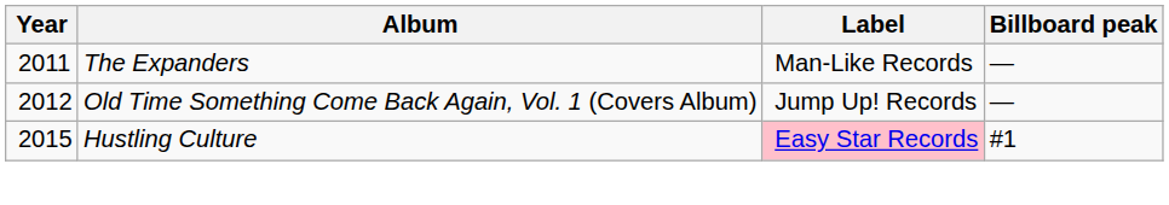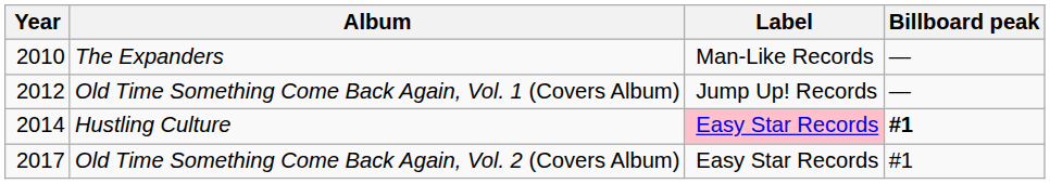 <table class="wikitable">
 <tr>
 <th>Year</th>
 <th>Album</th>
 <th>Label</th>
 <th>Billboard peak</th>
 </tr>
 <tr>
-<td> 2011</td>
+<td> 2010</td>
 <td><em>The Expanders</em></td>
 <td> Man-Like Records</td>
 <td>—</td>
 </tr>
 <tr>
 <td> 2012</td>
 <td><em>Old Time Something Come Back Again, Vol. 1</em> (Covers Album)</td>
 <td> Jump Up! Records</td>
 <td>—</td>
 </tr>
 <tr>
-<td> 2015</td>
+<td> 2014</td>
 <td><em>Hustling Culture</em></td>
 <td style="background: pink;"> <a href='#'>Easy Star Records</a></td>
+<td><strong>#1</strong></td>
+</tr>
+<tr>
+<td> 2017</td>
+<td><em>Old Time Something Come Back Again, Vol. 2</em> (Covers Album)</td>
+<td> Easy Star Records</td>
 <td>#1</td>
 </tr>
 </table>
